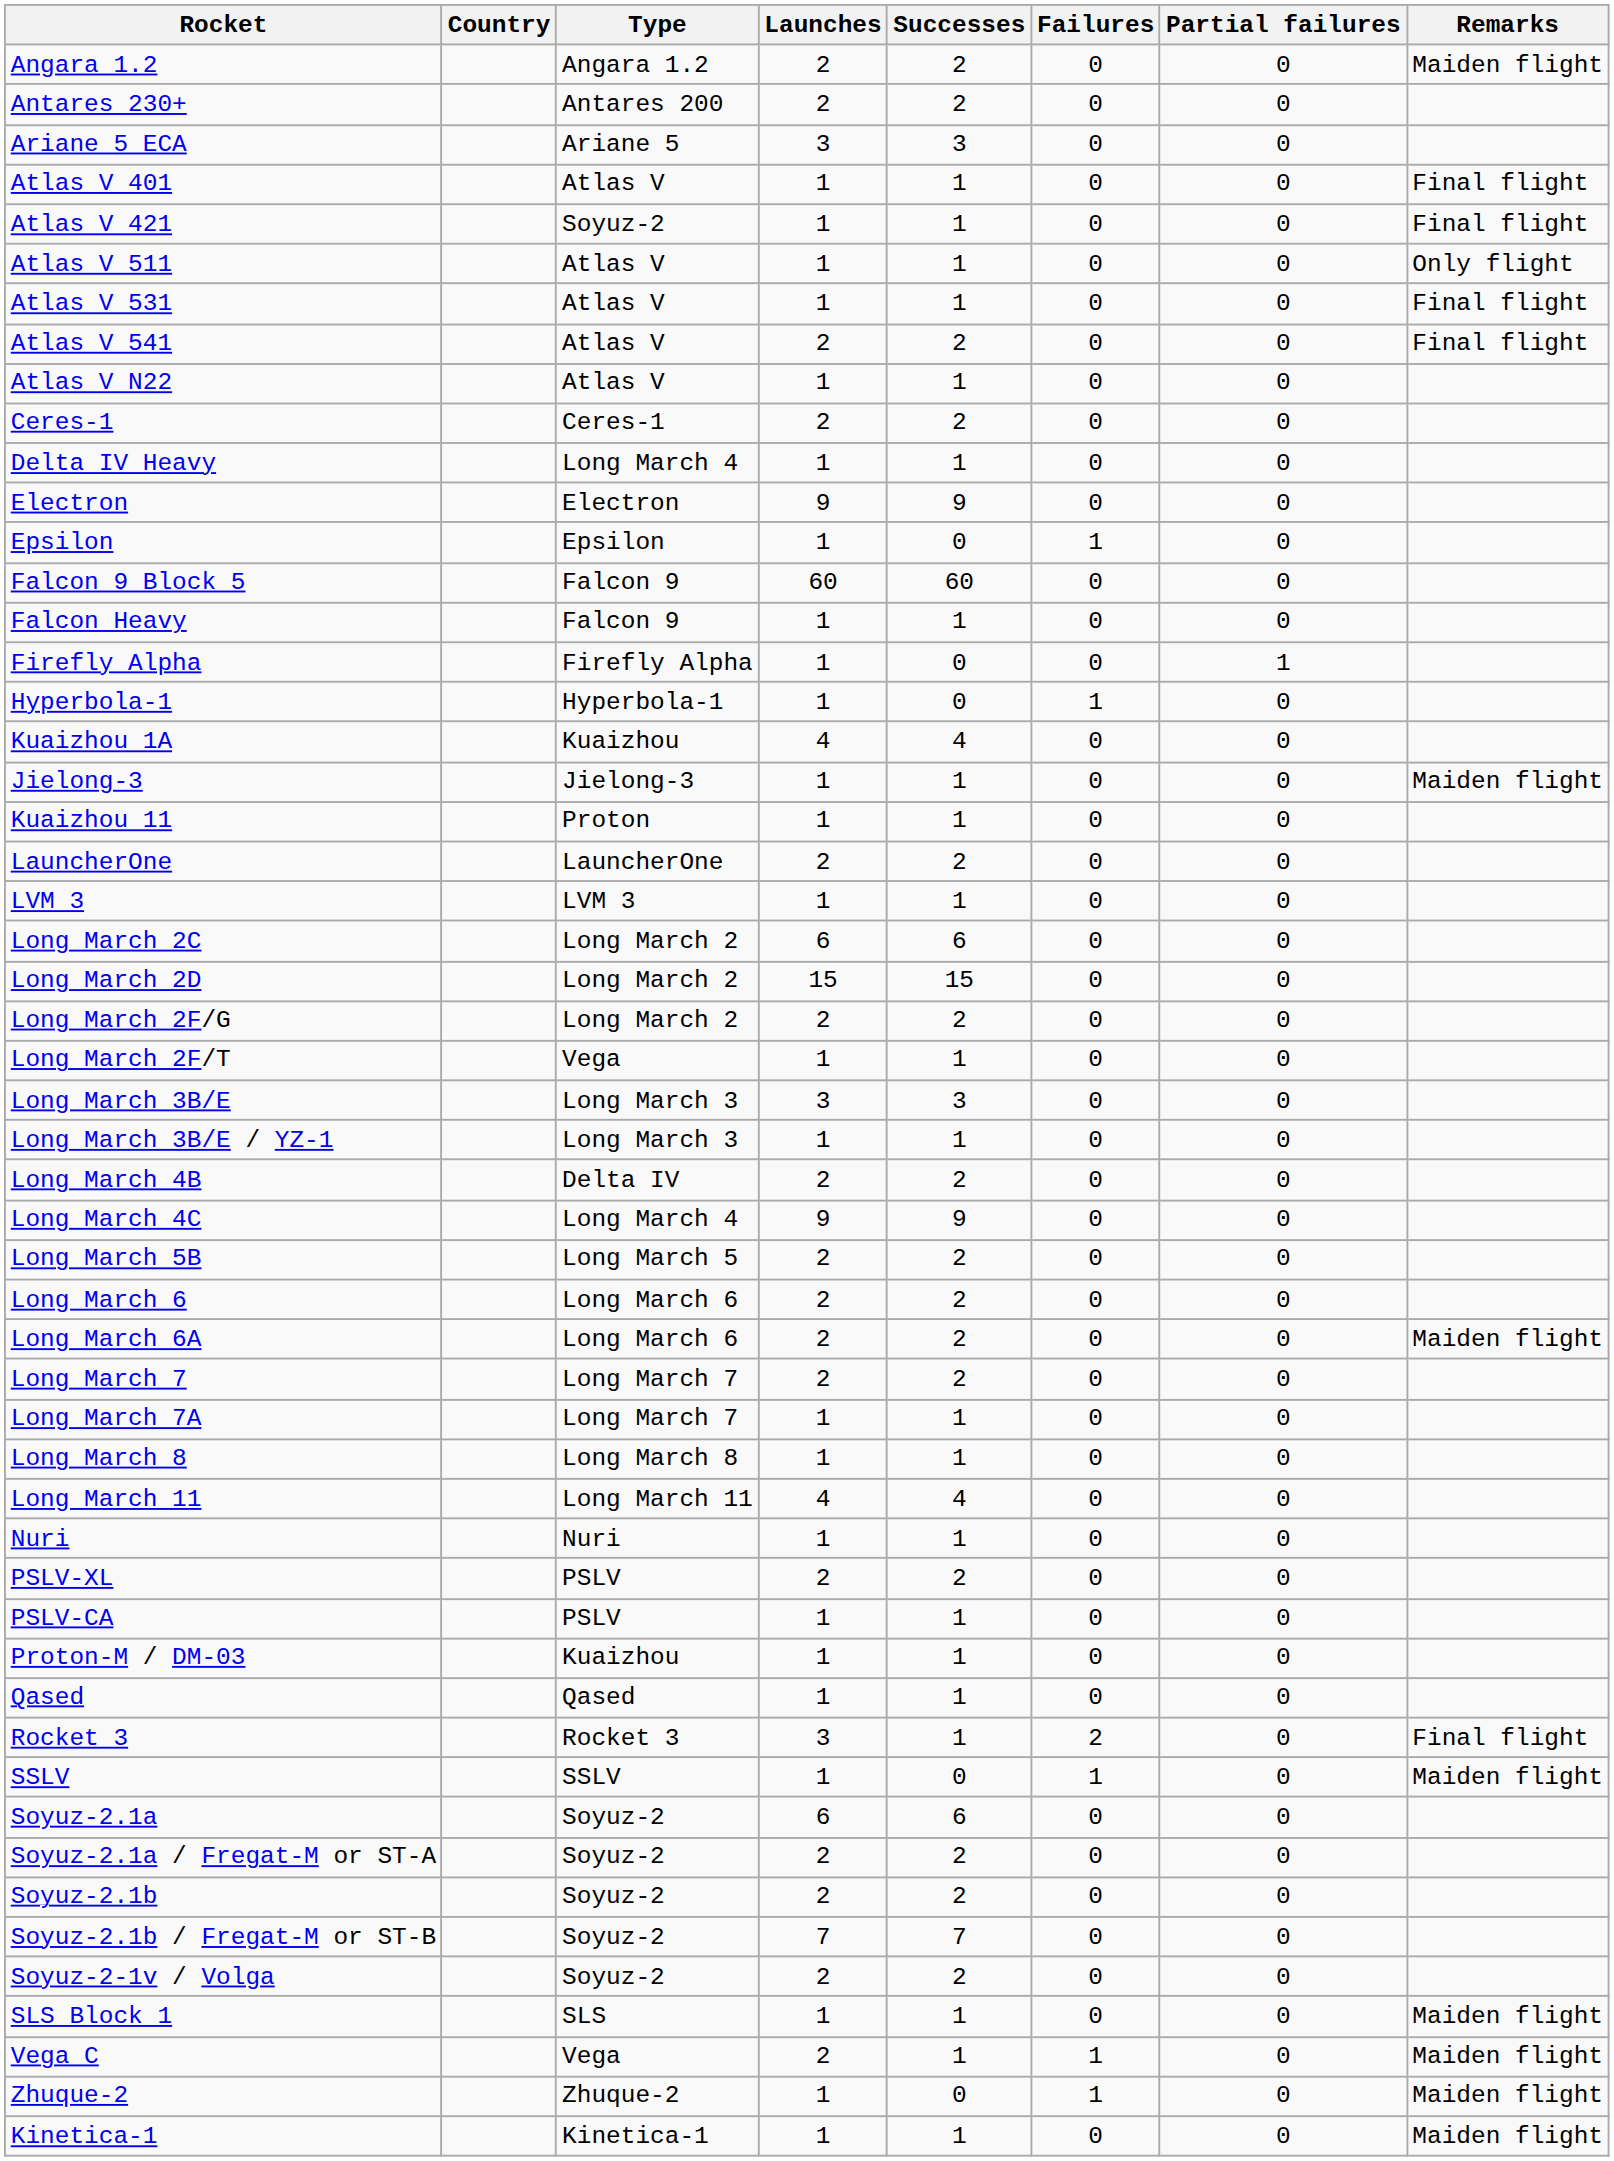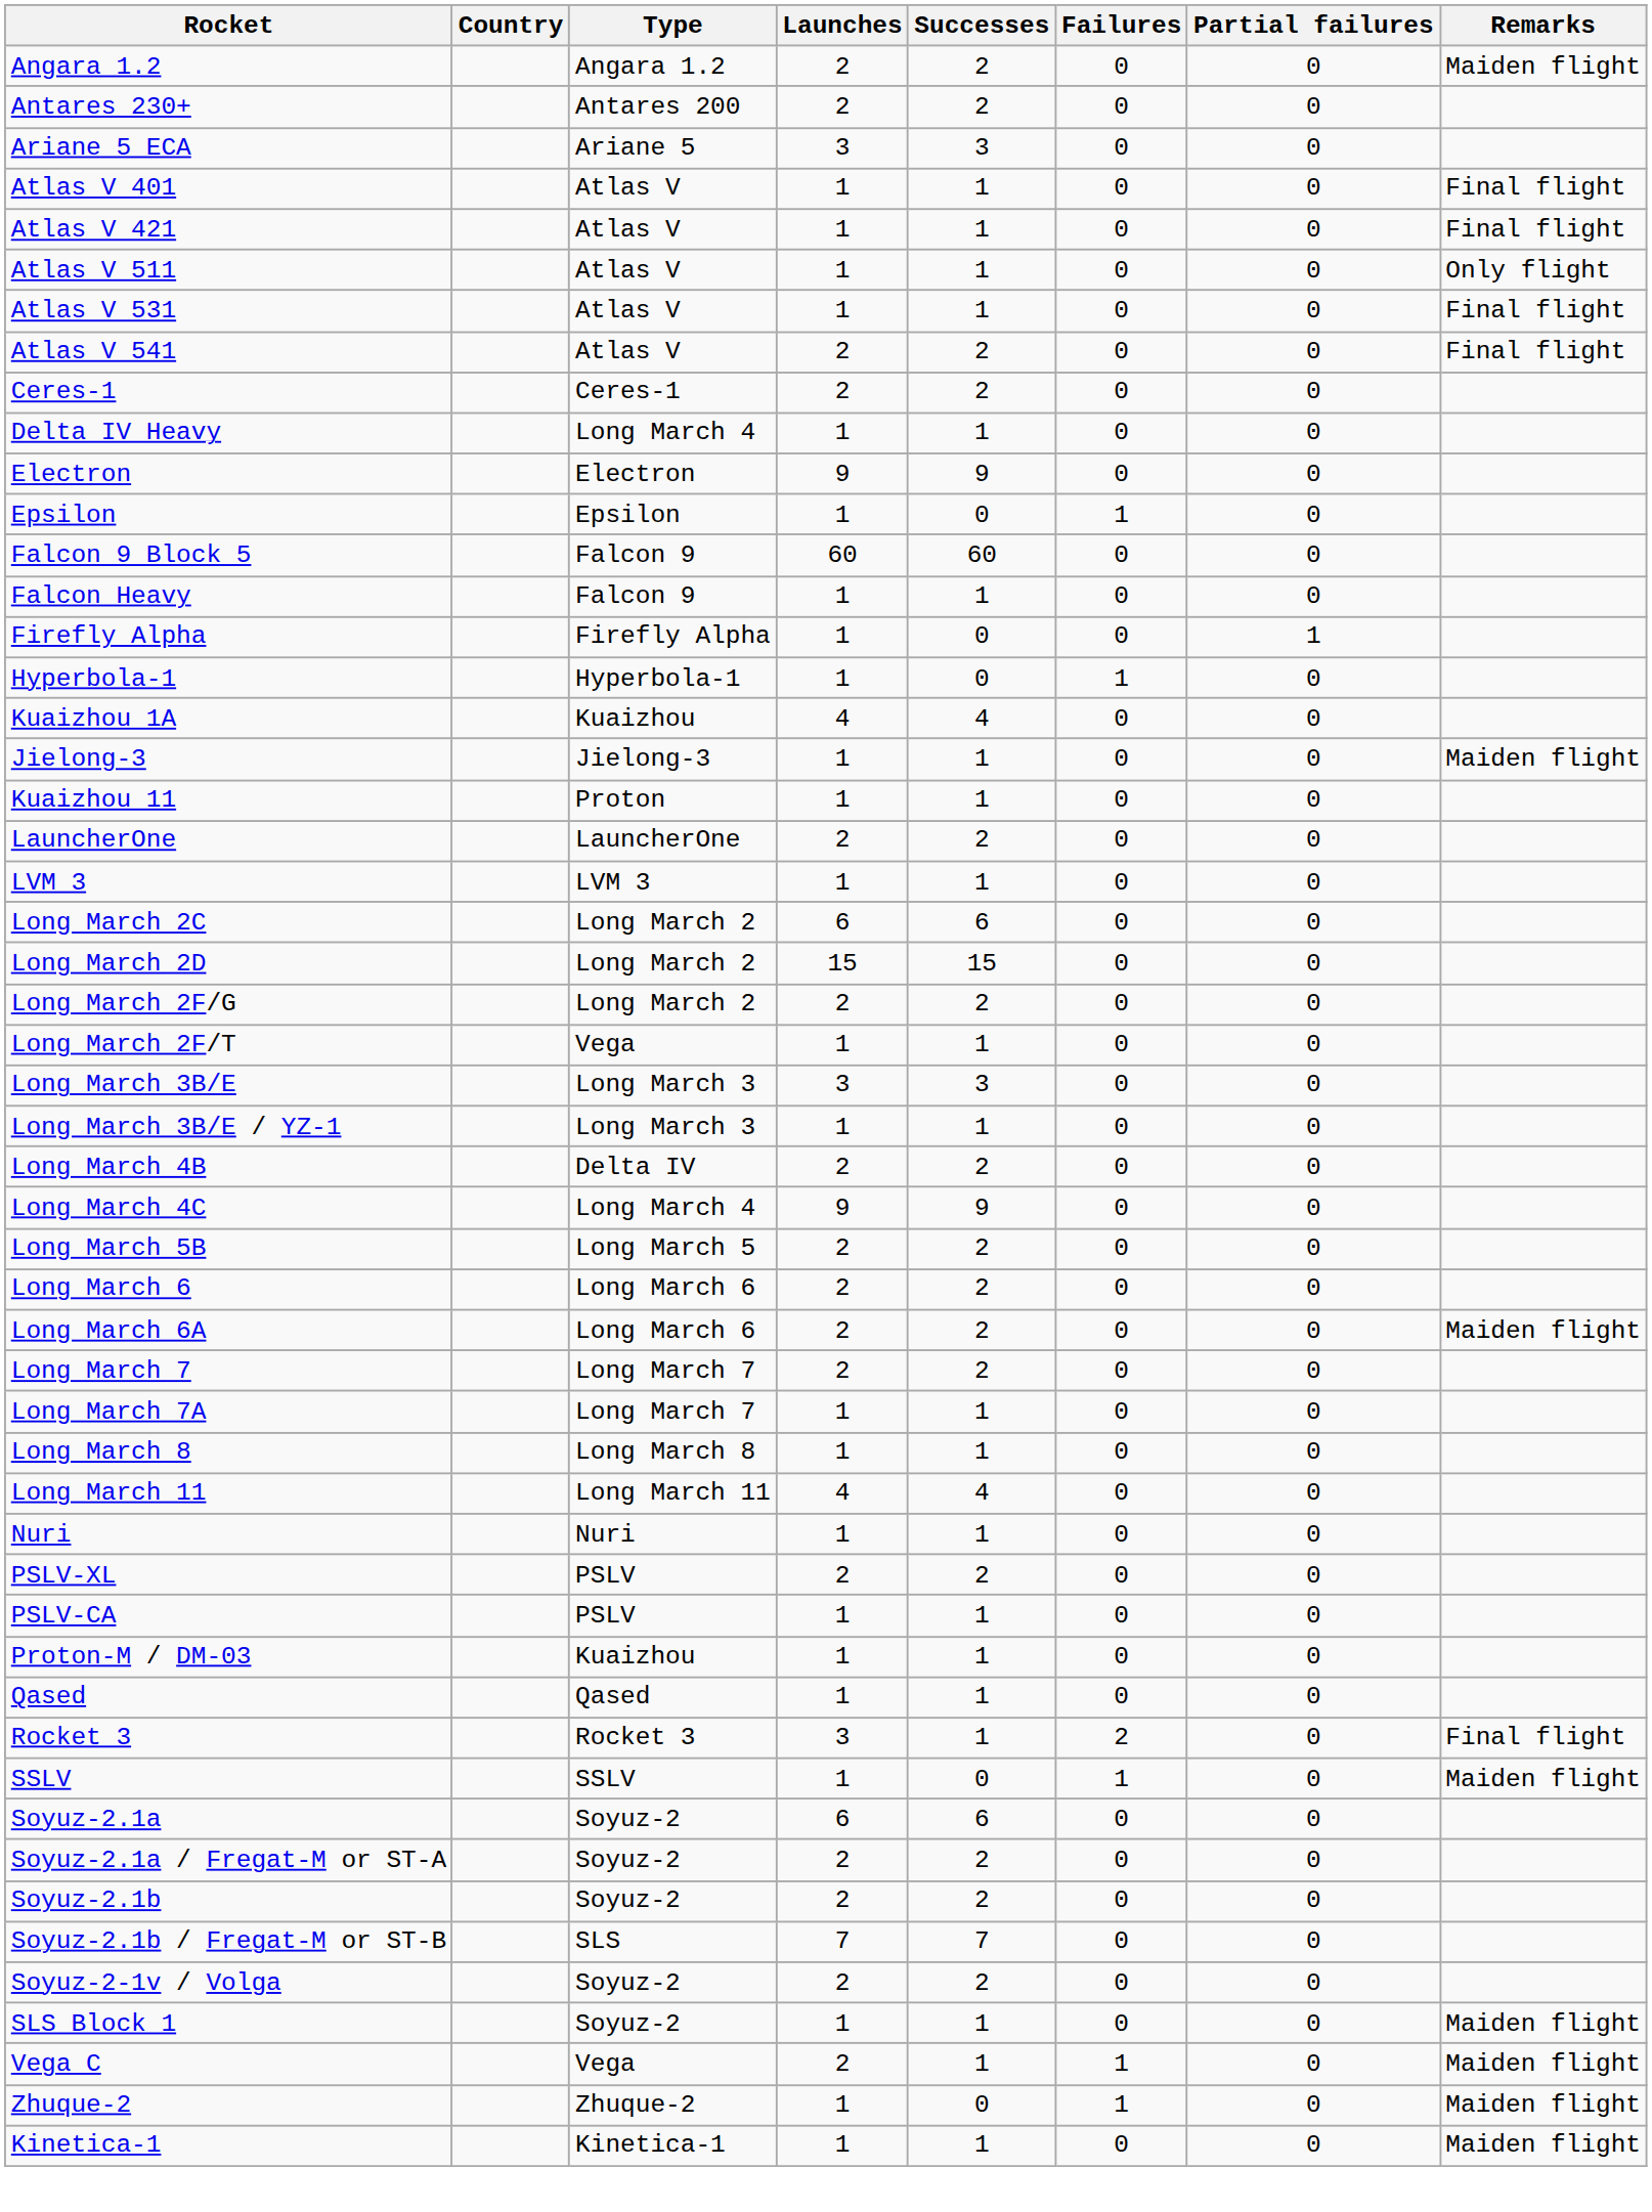 <table class="wikitable sortable collapsible collapsed" style=text-align:center>
 <tr>
 <th>Rocket</th>
 <th>Country</th>
 <th>Type</th>
 <th>Launches</th>
 <th>Successes</th>
 <th>Failures</th>
 <th>Partial failures</th>
 <th>Remarks</th>
 </tr>
 <tr>
 <td align=left><a href='#'>Angara 1.2</a></td>
 <td align=left></td>
 <td align=left>Angara 1.2</td>
 <td>2</td>
 <td>2</td>
 <td>0</td>
 <td>0</td>
 <td align=left>Maiden flight</td>
 </tr>
 <tr>
 <td align=left><a href='#'>Antares 230+</a></td>
 <td align=left></td>
 <td align=left>Antares 200</td>
 <td>2</td>
 <td>2</td>
 <td>0</td>
 <td>0</td>
 <td></td>
 </tr>
 <tr>
 <td align=left><a href='#'>Ariane 5 ECA</a></td>
 <td align=left></td>
 <td align=left>Ariane 5</td>
 <td>3</td>
 <td>3</td>
 <td>0</td>
 <td>0</td>
 <td></td>
 </tr>
 <tr>
 <td align=left><a href='#'>Atlas V 401</a></td>
 <td align=left></td>
 <td align=left>Atlas V</td>
 <td>1</td>
 <td>1</td>
 <td>0</td>
 <td>0</td>
 <td align=left>Final flight</td>
 </tr>
 <tr>
 <td align=left><a href='#'>Atlas V 421</a></td>
 <td align=left></td>
-<td align=left>Soyuz-2</td>
+<td align=left>Atlas V</td>
 <td>1</td>
 <td>1</td>
 <td>0</td>
 <td>0</td>
 <td align=left>Final flight</td>
 </tr>
 <tr>
 <td align=left><a href='#'>Atlas V 511</a></td>
 <td align=left></td>
 <td align=left>Atlas V</td>
 <td>1</td>
 <td>1</td>
 <td>0</td>
 <td>0</td>
 <td align=left>Only flight</td>
 </tr>
 <tr>
 <td align=left><a href='#'>Atlas V 531</a></td>
 <td align=left></td>
 <td align=left>Atlas V</td>
 <td>1</td>
 <td>1</td>
 <td>0</td>
 <td>0</td>
 <td align=left>Final flight</td>
 </tr>
 <tr>
 <td align=left><a href='#'>Atlas V 541</a></td>
 <td align=left></td>
 <td align=left>Atlas V</td>
 <td>2</td>
 <td>2</td>
 <td>0</td>
 <td>0</td>
 <td align=left>Final flight</td>
-</tr>
-<tr>
-<td align=left><a href='#'>Atlas V N22</a></td>
-<td align=left></td>
-<td align=left>Atlas V</td>
-<td>1</td>
-<td>1</td>
-<td>0</td>
-<td>0</td>
-<td></td>
 </tr>
 <tr>
 <td align=left><a href='#'>Ceres-1</a></td>
 <td align=left></td>
 <td align=left>Ceres-1</td>
 <td>2</td>
 <td>2</td>
 <td>0</td>
 <td>0</td>
 <td></td>
 </tr>
 <tr>
 <td align=left><a href='#'>Delta IV Heavy</a></td>
 <td align=left></td>
 <td align=left>Long March 4</td>
 <td>1</td>
 <td>1</td>
 <td>0</td>
 <td>0</td>
 <td></td>
 </tr>
 <tr>
 <td align=left><a href='#'>Electron</a></td>
 <td align=left></td>
 <td align=left>Electron</td>
 <td>9</td>
 <td>9</td>
 <td>0</td>
 <td>0</td>
 <td></td>
 </tr>
 <tr>
 <td align=left><a href='#'>Epsilon</a></td>
 <td align=left></td>
 <td align=left>Epsilon</td>
 <td>1</td>
 <td>0</td>
 <td>1</td>
 <td>0</td>
 <td></td>
 </tr>
 <tr>
 <td align=left><a href='#'>Falcon 9 Block 5</a></td>
 <td align=left></td>
 <td align=left>Falcon 9</td>
 <td>60</td>
 <td>60</td>
 <td>0</td>
 <td>0</td>
 <td></td>
 </tr>
 <tr>
 <td align=left><a href='#'>Falcon Heavy</a></td>
 <td align=left></td>
 <td align=left>Falcon 9</td>
 <td>1</td>
 <td>1</td>
 <td>0</td>
 <td>0</td>
 <td></td>
 </tr>
 <tr>
 <td align=left><a href='#'>Firefly Alpha</a></td>
 <td align=left></td>
 <td align=left>Firefly Alpha</td>
 <td>1</td>
 <td>0</td>
 <td>0</td>
 <td>1</td>
 <td></td>
 </tr>
 <tr>
 <td align=left><a href='#'>Hyperbola-1</a></td>
 <td align=left></td>
 <td align=left>Hyperbola-1</td>
 <td>1</td>
 <td>0</td>
 <td>1</td>
 <td>0</td>
 <td></td>
 </tr>
 <tr>
 <td align=left><a href='#'>Kuaizhou 1A</a></td>
 <td align=left></td>
 <td align=left>Kuaizhou</td>
 <td>4</td>
 <td>4</td>
 <td>0</td>
 <td>0</td>
 <td></td>
 </tr>
 <tr>
 <td align=left><a href='#'>Jielong-3</a></td>
 <td align=left></td>
 <td align=left>Jielong-3</td>
 <td>1</td>
 <td>1</td>
 <td>0</td>
 <td>0</td>
 <td align=left>Maiden flight</td>
 </tr>
 <tr>
 <td align=left><a href='#'>Kuaizhou 11</a></td>
 <td align=left></td>
 <td align=left>Proton</td>
 <td>1</td>
 <td>1</td>
 <td>0</td>
 <td>0</td>
 <td></td>
 </tr>
 <tr>
 <td align=left><a href='#'>LauncherOne</a></td>
 <td align=left></td>
 <td align=left>LauncherOne</td>
 <td>2</td>
 <td>2</td>
 <td>0</td>
 <td>0</td>
 <td></td>
 </tr>
 <tr>
 <td align=left><a href='#'>LVM 3</a></td>
 <td align=left></td>
 <td align=left>LVM 3</td>
 <td>1</td>
 <td>1</td>
 <td>0</td>
 <td>0</td>
 <td></td>
 </tr>
 <tr>
 <td align=left><a href='#'>Long March 2C</a></td>
 <td align=left></td>
 <td align=left>Long March 2</td>
 <td>6</td>
 <td>6</td>
 <td>0</td>
 <td>0</td>
 <td></td>
 </tr>
 <tr>
 <td align=left><a href='#'>Long March 2D</a></td>
 <td align=left></td>
 <td align=left>Long March 2</td>
 <td>15</td>
 <td>15</td>
 <td>0</td>
 <td>0</td>
 <td></td>
 </tr>
 <tr>
 <td align=left><a href='#'>Long March 2F</a>/G</td>
 <td align=left></td>
 <td align=left>Long March 2</td>
 <td>2</td>
 <td>2</td>
 <td>0</td>
 <td>0</td>
 <td></td>
 </tr>
 <tr>
 <td align=left><a href='#'>Long March 2F</a>/T</td>
 <td align=left></td>
 <td align=left>Vega</td>
 <td>1</td>
 <td>1</td>
 <td>0</td>
 <td>0</td>
 <td></td>
 </tr>
 <tr>
 <td align=left><a href='#'>Long March 3B/E</a></td>
 <td align=left></td>
 <td align=left>Long March 3</td>
 <td>3</td>
 <td>3</td>
 <td>0</td>
 <td>0</td>
 <td></td>
 </tr>
 <tr>
 <td align=left><a href='#'>Long March 3B/E</a> / <a href='#'>YZ-1</a></td>
 <td align=left></td>
 <td align=left>Long March 3</td>
 <td>1</td>
 <td>1</td>
 <td>0</td>
 <td>0</td>
 <td></td>
 </tr>
 <tr>
 <td align=left><a href='#'>Long March 4B</a></td>
 <td align=left></td>
 <td align=left>Delta IV</td>
 <td>2</td>
 <td>2</td>
 <td>0</td>
 <td>0</td>
 <td></td>
 </tr>
 <tr>
 <td align=left><a href='#'>Long March 4C</a></td>
 <td align=left></td>
 <td align=left>Long March 4</td>
 <td>9</td>
 <td>9</td>
 <td>0</td>
 <td>0</td>
 <td></td>
 </tr>
 <tr>
 <td align=left><a href='#'>Long March 5B</a></td>
 <td align=left></td>
 <td align=left>Long March 5</td>
 <td>2</td>
 <td>2</td>
 <td>0</td>
 <td>0</td>
 <td></td>
 </tr>
 <tr>
 <td align=left><a href='#'>Long March 6</a></td>
 <td align=left></td>
 <td align=left>Long March 6</td>
 <td>2</td>
 <td>2</td>
 <td>0</td>
 <td>0</td>
 <td></td>
 </tr>
 <tr>
 <td align=left><a href='#'>Long March 6A</a></td>
 <td align=left></td>
 <td align=left>Long March 6</td>
 <td>2</td>
 <td>2</td>
 <td>0</td>
 <td>0</td>
 <td align=left>Maiden flight</td>
 </tr>
 <tr>
 <td align=left><a href='#'>Long March 7</a></td>
 <td align=left></td>
 <td align=left>Long March 7</td>
 <td>2</td>
 <td>2</td>
 <td>0</td>
 <td>0</td>
 <td></td>
 </tr>
 <tr>
 <td align=left><a href='#'>Long March 7A</a></td>
 <td align=left></td>
 <td align=left>Long March 7</td>
 <td>1</td>
 <td>1</td>
 <td>0</td>
 <td>0</td>
 <td></td>
 </tr>
 <tr>
 <td align=left><a href='#'>Long March 8</a></td>
 <td align=left></td>
 <td align=left>Long March 8</td>
 <td>1</td>
 <td>1</td>
 <td>0</td>
 <td>0</td>
 <td></td>
 </tr>
 <tr>
 <td align=left><a href='#'>Long March 11</a></td>
 <td align=left></td>
 <td align=left>Long March 11</td>
 <td>4</td>
 <td>4</td>
 <td>0</td>
 <td>0</td>
 <td></td>
 </tr>
 <tr>
 <td align=left><a href='#'>Nuri</a></td>
 <td align=left></td>
 <td align=left>Nuri</td>
 <td>1</td>
 <td>1</td>
 <td>0</td>
 <td>0</td>
 <td></td>
 </tr>
 <tr>
 <td align=left><a href='#'>PSLV-XL</a></td>
 <td align=left></td>
 <td align=left>PSLV</td>
 <td>2</td>
 <td>2</td>
 <td>0</td>
 <td>0</td>
 <td></td>
 </tr>
 <tr>
 <td align=left><a href='#'>PSLV-CA</a></td>
 <td align=left></td>
 <td align=left>PSLV</td>
 <td>1</td>
 <td>1</td>
 <td>0</td>
 <td>0</td>
 <td></td>
 </tr>
 <tr>
 <td align=left><a href='#'>Proton-M</a> / <a href='#'>DM-03</a></td>
 <td align=left></td>
 <td align=left>Kuaizhou</td>
 <td>1</td>
 <td>1</td>
 <td>0</td>
 <td>0</td>
 <td></td>
 </tr>
 <tr>
 <td align=left><a href='#'>Qased</a></td>
 <td align=left></td>
 <td align=left>Qased</td>
 <td>1</td>
 <td>1</td>
 <td>0</td>
 <td>0</td>
 <td></td>
 </tr>
 <tr>
 <td align=left><a href='#'>Rocket 3</a></td>
 <td align=left></td>
 <td align=left>Rocket 3</td>
 <td>3</td>
 <td>1</td>
 <td>2</td>
 <td>0</td>
 <td align=left>Final flight</td>
 </tr>
 <tr>
 <td align=left><a href='#'>SSLV</a></td>
 <td align=left></td>
 <td align=left>SSLV</td>
 <td>1</td>
 <td>0</td>
 <td>1</td>
 <td>0</td>
 <td align=left>Maiden flight</td>
 </tr>
 <tr>
 <td align=left><a href='#'>Soyuz-2.1a</a></td>
 <td align=left></td>
 <td align=left>Soyuz-2</td>
 <td>6</td>
 <td>6</td>
 <td>0</td>
 <td>0</td>
 <td></td>
 </tr>
 <tr>
 <td align=left><a href='#'>Soyuz-2.1a</a> / <a href='#'>Fregat-M</a> or ST-A</td>
 <td align=left></td>
 <td align=left>Soyuz-2</td>
 <td>2</td>
 <td>2</td>
 <td>0</td>
 <td>0</td>
 <td></td>
 </tr>
 <tr>
 <td align=left><a href='#'>Soyuz-2.1b</a></td>
 <td align=left></td>
 <td align=left>Soyuz-2</td>
 <td>2</td>
 <td>2</td>
 <td>0</td>
 <td>0</td>
 <td></td>
 </tr>
 <tr>
 <td align=left><a href='#'>Soyuz-2.1b</a> / <a href='#'>Fregat-M</a> or ST-B</td>
 <td align=left></td>
-<td align=left>Soyuz-2</td>
+<td align=left>SLS</td>
 <td>7</td>
 <td>7</td>
 <td>0</td>
 <td>0</td>
 <td></td>
 </tr>
 <tr>
 <td align=left><a href='#'>Soyuz-2-1v</a>  / <a href='#'>Volga</a></td>
 <td align=left></td>
 <td align=left>Soyuz-2</td>
 <td>2</td>
 <td>2</td>
 <td>0</td>
 <td>0</td>
 <td></td>
 </tr>
 <tr>
 <td align=left><a href='#'>SLS Block 1</a></td>
 <td align=left></td>
-<td align=left>SLS</td>
+<td align=left>Soyuz-2</td>
 <td>1</td>
 <td>1</td>
 <td>0</td>
 <td>0</td>
 <td align=left>Maiden flight</td>
 </tr>
 <tr>
 <td align=left><a href='#'>Vega C</a></td>
 <td align=left></td>
 <td align=left>Vega</td>
 <td>2</td>
 <td>1</td>
 <td>1</td>
 <td>0</td>
 <td align=left>Maiden flight</td>
 </tr>
 <tr>
 <td align=left><a href='#'>Zhuque-2</a></td>
 <td align=left></td>
 <td align=left>Zhuque-2</td>
 <td>1</td>
 <td>0</td>
 <td>1</td>
 <td>0</td>
 <td align=left>Maiden flight</td>
 </tr>
 <tr>
 <td align=left><a href='#'>Kinetica-1</a></td>
 <td align=left></td>
 <td align=left>Kinetica-1</td>
 <td>1</td>
 <td>1</td>
 <td>0</td>
 <td>0</td>
 <td align=left>Maiden flight</td>
 </tr>
 </table>
